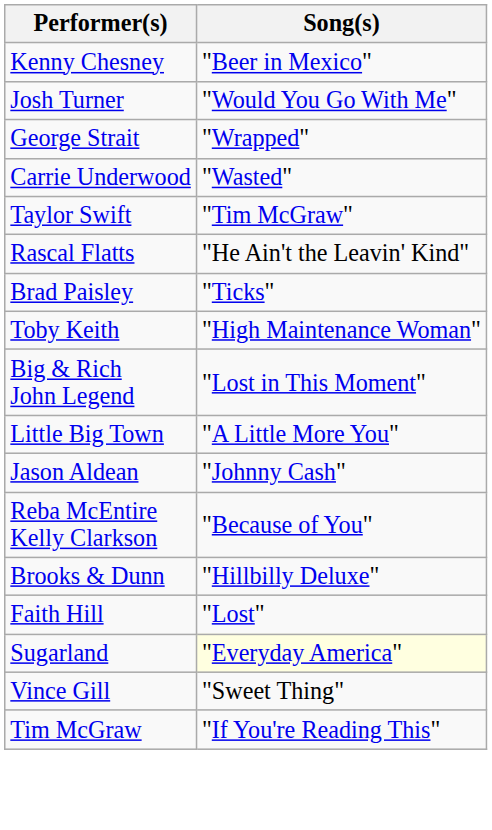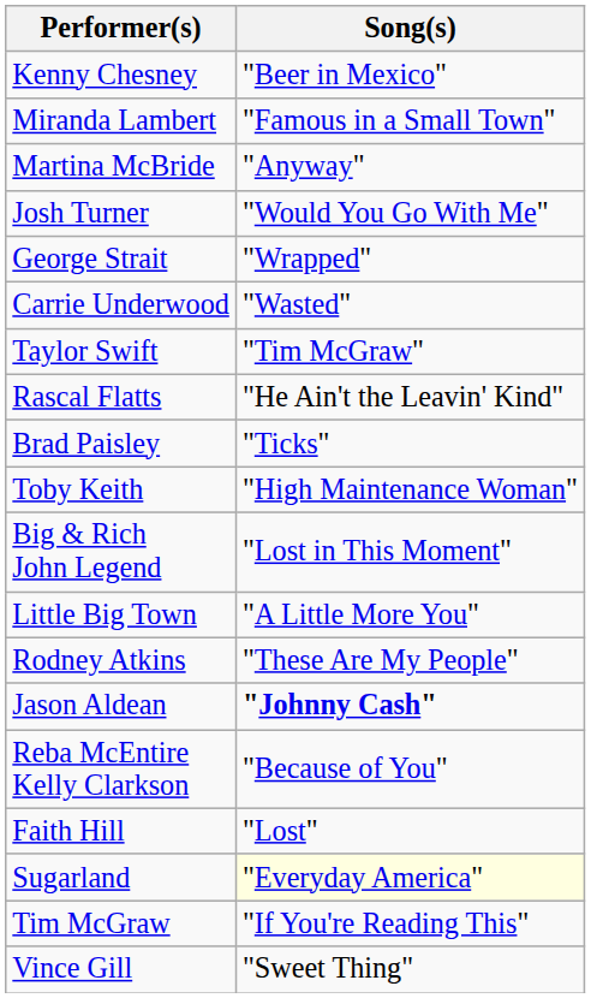 <table class="wikitable">
 <tr>
 <th>Performer(s)</th>
 <th>Song(s)</th>
 </tr>
 <tr>
 <td><a href='#'>Kenny Chesney</a></td>
 <td>"<a href='#'>Beer in Mexico</a>"</td>
+</tr>
+<tr>
+<td><a href='#'>Miranda Lambert</a></td>
+<td>"<a href='#'>Famous in a Small Town</a>"</td>
+</tr>
+<tr>
+<td><a href='#'>Martina McBride</a></td>
+<td>"<a href='#'>Anyway</a>"</td>
 </tr>
 <tr>
 <td><a href='#'>Josh Turner</a></td>
 <td>"<a href='#'>Would You Go With Me</a>"</td>
 </tr>
 <tr>
 <td><a href='#'>George Strait</a></td>
 <td>"<a href='#'>Wrapped</a>"</td>
 </tr>
 <tr>
 <td><a href='#'>Carrie Underwood</a></td>
 <td>"<a href='#'>Wasted</a>"</td>
 </tr>
 <tr>
 <td><a href='#'>Taylor Swift</a></td>
 <td>"<a href='#'>Tim McGraw</a>"</td>
 </tr>
 <tr>
 <td><a href='#'>Rascal Flatts</a></td>
 <td>"He Ain't the Leavin' Kind"</td>
 </tr>
 <tr>
 <td><a href='#'>Brad Paisley</a></td>
 <td>"<a href='#'>Ticks</a>"</td>
 </tr>
 <tr>
 <td><a href='#'>Toby Keith</a></td>
 <td>"<a href='#'>High Maintenance Woman</a>"</td>
 </tr>
 <tr>
 <td><a href='#'>Big & Rich</a><br><a href='#'>John Legend</a></td>
 <td>"<a href='#'>Lost in This Moment</a>"</td>
 </tr>
 <tr>
 <td><a href='#'>Little Big Town</a></td>
 <td>"<a href='#'>A Little More You</a>"</td>
 </tr>
 <tr>
+<td><a href='#'>Rodney Atkins</a></td>
+<td>"<a href='#'>These Are My People</a>"</td>
+</tr>
+<tr>
 <td><a href='#'>Jason Aldean</a></td>
-<td>"<a href='#'>Johnny Cash</a>"</td>
+<td><strong>"<a href='#'>Johnny Cash</a>"</strong></td>
 </tr>
 <tr>
 <td><a href='#'>Reba McEntire</a><br><a href='#'>Kelly Clarkson</a></td>
 <td>"<a href='#'>Because of You</a>"</td>
-</tr>
-<tr>
-<td><a href='#'>Brooks & Dunn</a></td>
-<td>"<a href='#'>Hillbilly Deluxe</a>"</td>
 </tr>
 <tr>
 <td><a href='#'>Faith Hill</a></td>
 <td>"<a href='#'>Lost</a>"</td>
 </tr>
 <tr>
 <td><a href='#'>Sugarland</a></td>
 <td style="background: lightyellow;">"<a href='#'>Everyday America</a>"</td>
 </tr>
 <tr>
+<td><a href='#'>Tim McGraw</a></td>
+<td>"<a href='#'>If You're Reading This</a>"</td>
+</tr>
+<tr>
 <td><a href='#'>Vince Gill</a></td>
 <td>"Sweet Thing"</td>
 </tr>
-<tr>
-<td><a href='#'>Tim McGraw</a></td>
-<td>"<a href='#'>If You're Reading This</a>"</td>
-</tr>
 </table>
